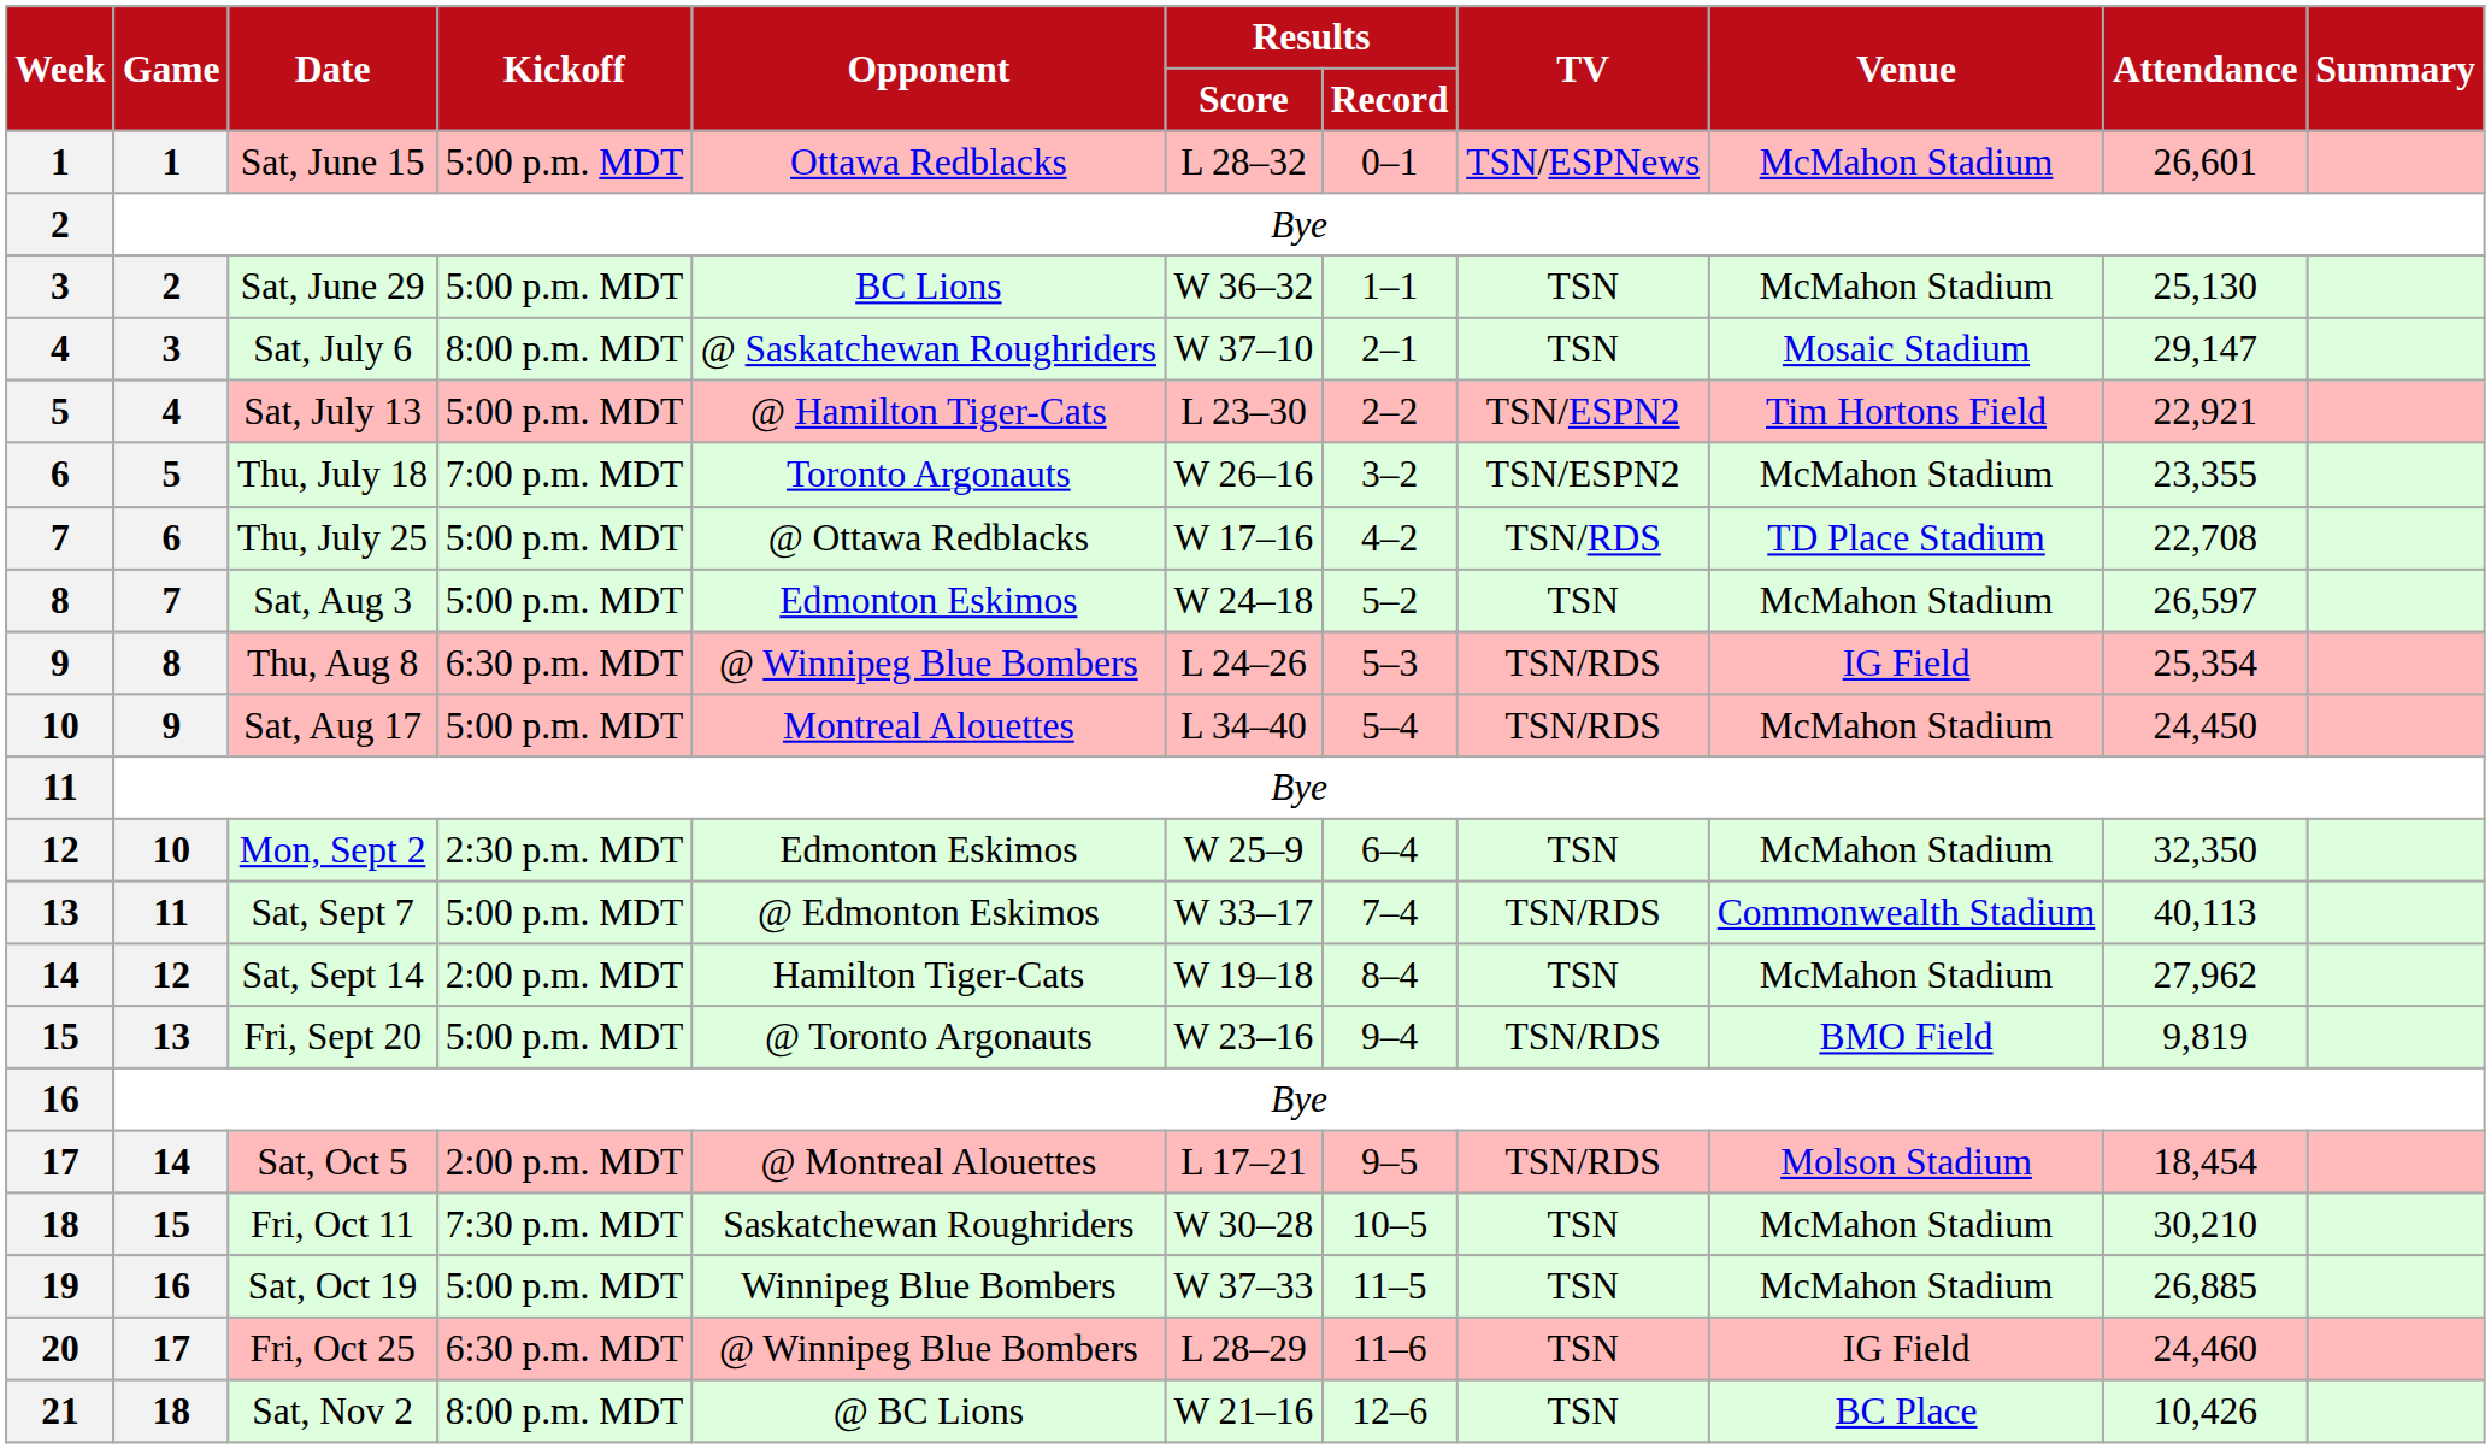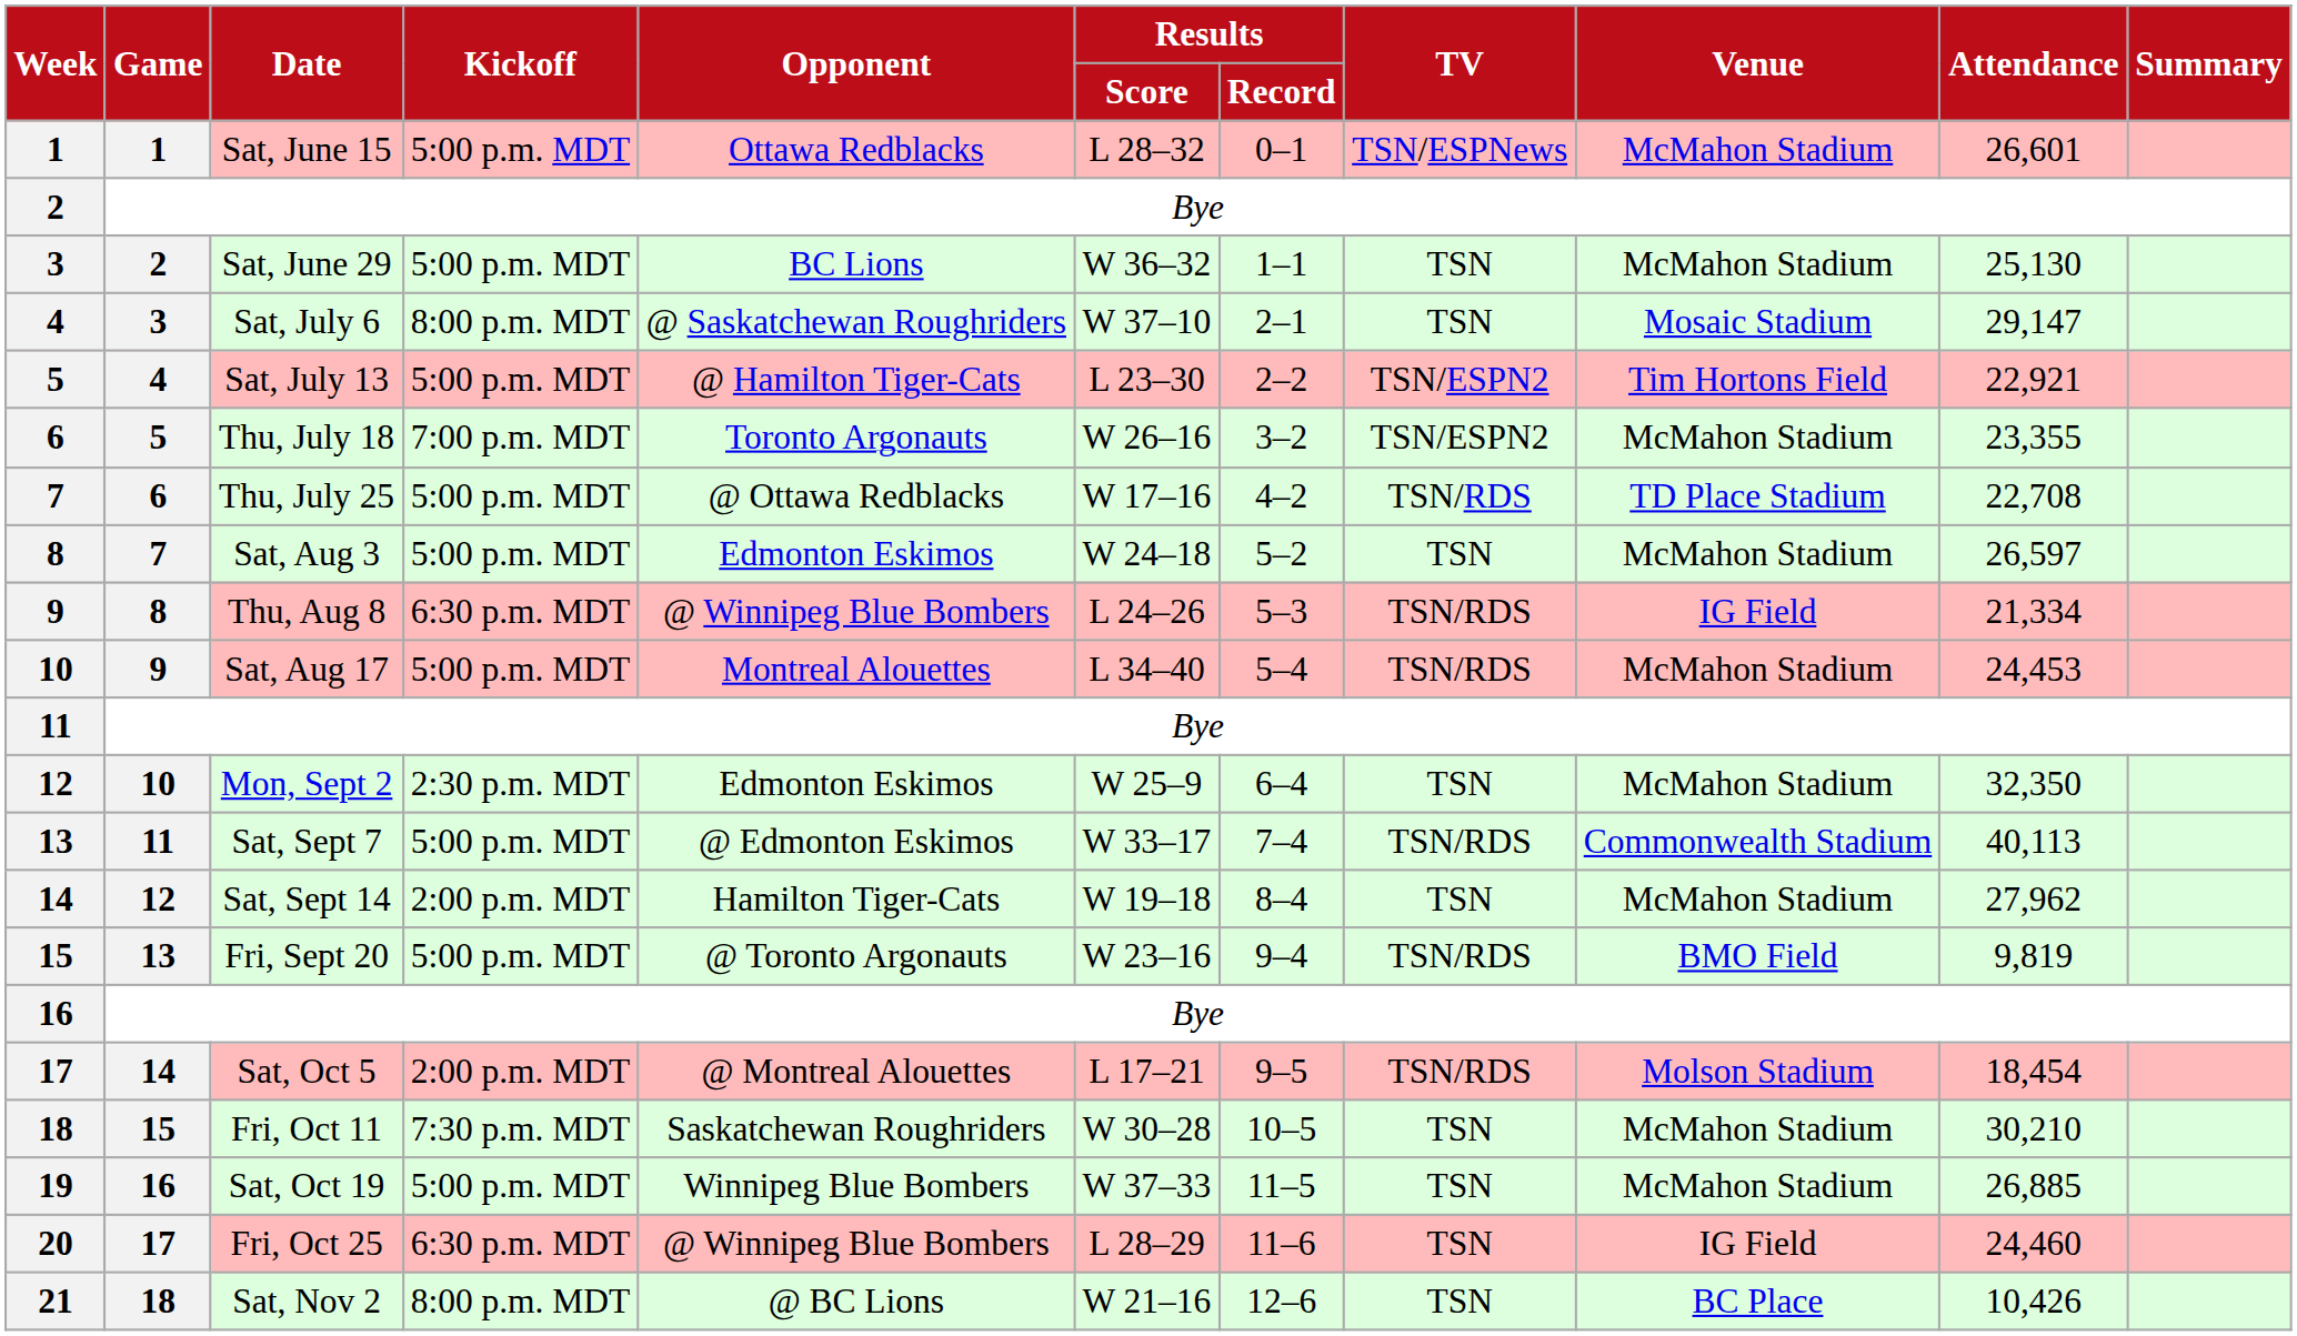 <table class="wikitable" style="font-size: 95%;">
 <tr>
 <th style="background:#BD0D18;color:#FFFFFF;" rowspan=2>Week</th>
 <th style="background:#BD0D18;color:#FFFFFF;" rowspan=2>Game</th>
 <th style="background:#BD0D18;color:#FFFFFF;" rowspan=2>Date</th>
 <th style="background:#BD0D18;color:#FFFFFF;" rowspan=2>Kickoff</th>
 <th style="background:#BD0D18;color:#FFFFFF;" rowspan=2>Opponent</th>
 <th style="background:#BD0D18;color:#FFFFFF;" colspan=2>Results</th>
 <th style="background:#BD0D18;color:#FFFFFF;" rowspan=2>TV</th>
 <th style="background:#BD0D18;color:#FFFFFF;" rowspan=2>Venue</th>
 <th style="background:#BD0D18;color:#FFFFFF;" rowspan=2>Attendance</th>
 <th style="background:#BD0D18;color:#FFFFFF;" rowspan=2>Summary</th>
 </tr>
 <tr>
 <th style="background:#BD0D18;color:#FFFFFF;">Score</th>
 <th style="background:#BD0D18;color:#FFFFFF;">Record</th>
 </tr>
 <tr align="center" bgcolor="ffbbbb">
 <th align="center"><strong>1</strong></th>
 <th align="center"><strong>1</strong></th>
 <td align="center">Sat, June 15</td>
 <td align="center">5:00 p.m. <a href='#'>MDT</a></td>
 <td align="center"><a href='#'>Ottawa Redblacks</a></td>
 <td align="center">L 28–32</td>
 <td align="center">0–1</td>
 <td align="center"><a href='#'>TSN</a>/<a href='#'>ESPNews</a></td>
 <td align="center"><a href='#'>McMahon Stadium</a></td>
 <td align="center">26,601</td>
 <td align="center"></td>
 </tr>
 <tr align="center" bgcolor="ffffff">
 <th align="center"><strong>2</strong></th>
 <td colspan=10 align="center" valign="middle"><em>Bye</em></td>
 </tr>
 <tr align="center" bgcolor="ddffdd">
 <th align="center"><strong>3</strong></th>
 <th align="center"><strong>2</strong></th>
 <td align="center">Sat, June 29</td>
 <td align="center">5:00 p.m. MDT</td>
 <td align="center"><a href='#'>BC Lions</a></td>
 <td align="center">W 36–32</td>
 <td align="center">1–1</td>
 <td align="center">TSN</td>
 <td align="center">McMahon Stadium</td>
 <td align="center">25,130</td>
 <td align="center"></td>
 </tr>
 <tr align="center" bgcolor="ddffdd">
 <th align="center"><strong>4</strong></th>
 <th align="center"><strong>3</strong></th>
 <td align="center">Sat, July 6</td>
 <td align="center">8:00 p.m. MDT</td>
 <td align="center">@ <a href='#'>Saskatchewan Roughriders</a></td>
 <td align="center">W 37–10</td>
 <td align="center">2–1</td>
 <td align="center">TSN</td>
 <td align="center"><a href='#'>Mosaic Stadium</a></td>
 <td align="center">29,147</td>
 <td align="center"></td>
 </tr>
 <tr align="center" bgcolor="ffbbbb">
 <th align="center"><strong>5</strong></th>
 <th align="center"><strong>4</strong></th>
 <td align="center">Sat, July 13</td>
 <td align="center">5:00 p.m. MDT</td>
 <td align="center">@ <a href='#'>Hamilton Tiger-Cats</a></td>
 <td align="center">L 23–30</td>
 <td align="center">2–2</td>
 <td align="center">TSN/<a href='#'>ESPN2</a></td>
 <td align="center"><a href='#'>Tim Hortons Field</a></td>
 <td align="center">22,921</td>
 <td align="center"></td>
 </tr>
 <tr align="center" bgcolor="ddffdd">
 <th align="center"><strong>6</strong></th>
 <th align="center"><strong>5</strong></th>
 <td align="center">Thu, July 18</td>
 <td align="center">7:00 p.m. MDT</td>
 <td align="center"><a href='#'>Toronto Argonauts</a></td>
 <td align="center">W 26–16</td>
 <td align="center">3–2</td>
 <td align="center">TSN/ESPN2</td>
 <td align="center">McMahon Stadium</td>
 <td align="center">23,355</td>
 <td align="center"></td>
 </tr>
 <tr align="center" bgcolor="ddffdd">
 <th align="center"><strong>7</strong></th>
 <th align="center"><strong>6</strong></th>
 <td align="center">Thu, July 25</td>
 <td align="center">5:00 p.m. MDT</td>
 <td align="center">@ Ottawa Redblacks</td>
 <td align="center">W 17–16</td>
 <td align="center">4–2</td>
 <td align="center">TSN/<a href='#'>RDS</a></td>
 <td align="center"><a href='#'>TD Place Stadium</a></td>
 <td align="center">22,708</td>
 <td align="center"></td>
 </tr>
 <tr align="center" bgcolor="ddffdd">
 <th align="center"><strong>8</strong></th>
 <th align="center"><strong>7</strong></th>
 <td align="center">Sat, Aug 3</td>
 <td align="center">5:00 p.m. MDT</td>
 <td align="center"><a href='#'>Edmonton Eskimos</a></td>
 <td align="center">W 24–18</td>
 <td align="center">5–2</td>
 <td align="center">TSN</td>
 <td align="center">McMahon Stadium</td>
 <td align="center">26,597</td>
 <td align="center"></td>
 </tr>
 <tr align="center" bgcolor="ffbbbb">
 <th align="center"><strong>9</strong></th>
 <th align="center"><strong>8</strong></th>
 <td align="center">Thu, Aug 8</td>
 <td align="center">6:30 p.m. MDT</td>
 <td align="center">@ <a href='#'>Winnipeg Blue Bombers</a></td>
 <td align="center">L 24–26</td>
 <td align="center">5–3</td>
 <td align="center">TSN/RDS</td>
 <td align="center"><a href='#'>IG Field</a></td>
-<td align="center">25,354</td>
+<td align="center">21,334</td>
 <td align="center"></td>
 </tr>
 <tr align="center" bgcolor="ffbbbb">
 <th align="center"><strong>10</strong></th>
 <th align="center"><strong>9</strong></th>
 <td align="center">Sat, Aug 17</td>
 <td align="center">5:00 p.m. MDT</td>
 <td align="center"><a href='#'>Montreal Alouettes</a></td>
 <td align="center">L 34–40 </td>
 <td align="center">5–4</td>
 <td align="center">TSN/RDS</td>
 <td align="center">McMahon Stadium</td>
-<td align="center">24,450</td>
+<td align="center">24,453</td>
 <td align="center"></td>
 </tr>
 <tr align="center" bgcolor="ffffff">
 <th align="center"><strong>11</strong></th>
 <td colspan=10 align="center" valign="middle"><em>Bye</em></td>
 </tr>
 <tr align="center" bgcolor="ddffdd">
 <th align="center"><strong>12</strong></th>
 <th align="center"><strong>10</strong></th>
 <td align="center"><a href='#'>Mon, Sept 2</a></td>
 <td align="center">2:30 p.m. MDT</td>
 <td align="center">Edmonton Eskimos</td>
 <td align="center">W 25–9</td>
 <td align="center">6–4</td>
 <td align="center">TSN</td>
 <td align="center">McMahon Stadium</td>
 <td align="center">32,350</td>
 <td align="center"></td>
 </tr>
 <tr align="center" bgcolor="ddffdd">
 <th align="center"><strong>13</strong></th>
 <th align="center"><strong>11</strong></th>
 <td align="center">Sat, Sept 7</td>
 <td align="center">5:00 p.m. MDT</td>
 <td align="center">@ Edmonton Eskimos</td>
 <td align="center">W 33–17</td>
 <td align="center">7–4</td>
 <td align="center">TSN/RDS</td>
 <td align="center"><a href='#'>Commonwealth Stadium</a></td>
 <td align="center">40,113</td>
 <td align="center"></td>
 </tr>
 <tr align="center" bgcolor="ddffdd">
 <th align="center"><strong>14</strong></th>
 <th align="center"><strong>12</strong></th>
 <td align="center">Sat, Sept 14</td>
 <td align="center">2:00 p.m. MDT</td>
 <td align="center">Hamilton Tiger-Cats</td>
 <td align="center">W 19–18</td>
 <td align="center">8–4</td>
 <td align="center">TSN</td>
 <td align="center">McMahon Stadium</td>
 <td align="center">27,962</td>
 <td align="center"></td>
 </tr>
 <tr align="center" bgcolor="ddffdd">
 <th align="center"><strong>15</strong></th>
 <th align="center"><strong>13</strong></th>
 <td align="center">Fri, Sept 20</td>
 <td align="center">5:00 p.m. MDT</td>
 <td align="center">@ Toronto Argonauts</td>
 <td align="center">W 23–16</td>
 <td align="center">9–4</td>
 <td align="center">TSN/RDS</td>
 <td align="center"><a href='#'>BMO Field</a></td>
 <td align="center">9,819</td>
 <td align="center"></td>
 </tr>
 <tr align="center" bgcolor="ffffff">
 <th align="center"><strong>16</strong></th>
 <td colspan=10 align="center" valign="middle"><em>Bye</em></td>
 </tr>
 <tr align="center" bgcolor="ffbbbb">
 <th align="center"><strong>17</strong></th>
 <th align="center"><strong>14</strong></th>
 <td align="center">Sat, Oct 5</td>
 <td align="center">2:00 p.m. MDT</td>
 <td align="center">@ Montreal Alouettes</td>
 <td align="center">L 17–21</td>
 <td align="center">9–5</td>
 <td align="center">TSN/RDS</td>
 <td align="center"><a href='#'>Molson Stadium</a></td>
 <td align="center">18,454</td>
 <td align="center"></td>
 </tr>
 <tr align="center" bgcolor="ddffdd">
 <th align="center"><strong>18</strong></th>
 <th align="center"><strong>15</strong></th>
 <td align="center">Fri, Oct 11</td>
 <td align="center">7:30 p.m. MDT</td>
 <td align="center">Saskatchewan Roughriders</td>
 <td align="center">W 30–28</td>
 <td align="center">10–5</td>
 <td align="center">TSN</td>
 <td align="center">McMahon Stadium</td>
 <td align="center">30,210</td>
 <td align="center"></td>
 </tr>
 <tr align="center" bgcolor="ddffdd">
 <th align="center"><strong>19</strong></th>
 <th align="center"><strong>16</strong></th>
 <td align="center">Sat, Oct 19</td>
 <td align="center">5:00 p.m. MDT</td>
 <td align="center">Winnipeg Blue Bombers</td>
 <td align="center">W 37–33</td>
 <td align="center">11–5</td>
 <td align="center">TSN</td>
 <td align="center">McMahon Stadium</td>
 <td align="center">26,885</td>
 <td align="center"></td>
 </tr>
 <tr align="center" bgcolor="ffbbbb">
 <th align="center"><strong>20</strong></th>
 <th align="center"><strong>17</strong></th>
 <td align="center">Fri, Oct 25</td>
 <td align="center">6:30 p.m. MDT</td>
 <td align="center">@ Winnipeg Blue Bombers</td>
 <td align="center">L 28–29</td>
 <td align="center">11–6</td>
 <td align="center">TSN</td>
 <td align="center">IG Field</td>
 <td align="center">24,460</td>
 <td align="center"></td>
 </tr>
 <tr align="center" bgcolor="ddffdd">
 <th align="center"><strong>21</strong></th>
 <th align="center"><strong>18</strong></th>
 <td align="center">Sat, Nov 2</td>
 <td align="center">8:00 p.m. MDT</td>
 <td align="center">@ BC Lions</td>
 <td align="center">W 21–16</td>
 <td align="center">12–6</td>
 <td align="center">TSN</td>
 <td align="center"><a href='#'>BC Place</a></td>
 <td align="center">10,426</td>
 <td align="center"></td>
 </tr>
 </table>
